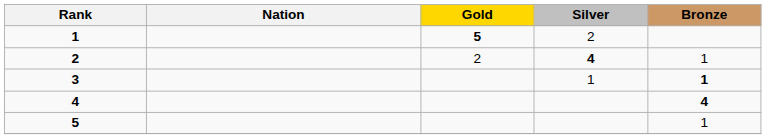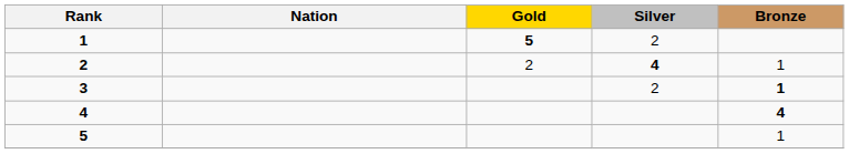 <table class="wikitable collapsible autocollapse plainrowheaders" width=70.5% style="text-align:center;">
 <tr style="background-color:#EDEDED;">
 <th width=100px class="hintergrundfarbe5">Rank</th>
 <th width=200px class="hintergrundfarbe6">Nation</th>
 <th style="background:  gold; width:15%">Gold</th>
 <th style="background: silver; width:15%">Silver</th>
 <th style="background: #CC9966; width:15%">Bronze</th>
 </tr>
 <tr>
 <td><strong>1</strong></td>
 <td align=left></td>
 <td><strong>5</strong></td>
 <td>2</td>
 <td></td>
 </tr>
 <tr>
 <td><strong>2</strong></td>
 <td align=left></td>
 <td>2</td>
 <td><strong>4</strong></td>
 <td>1</td>
 </tr>
 <tr>
 <td><strong>3</strong></td>
 <td align=left></td>
 <td></td>
-<td>1</td>
+<td>2</td>
 <td><strong>1</strong></td>
 </tr>
 <tr>
 <td><strong>4</strong></td>
 <td align=left></td>
 <td></td>
 <td></td>
 <td><strong>4</strong></td>
 </tr>
 <tr>
 <td><strong>5</strong></td>
 <td align=left></td>
 <td></td>
 <td></td>
 <td>1</td>
 </tr>
 <tr>
 </tr>
 </table>
